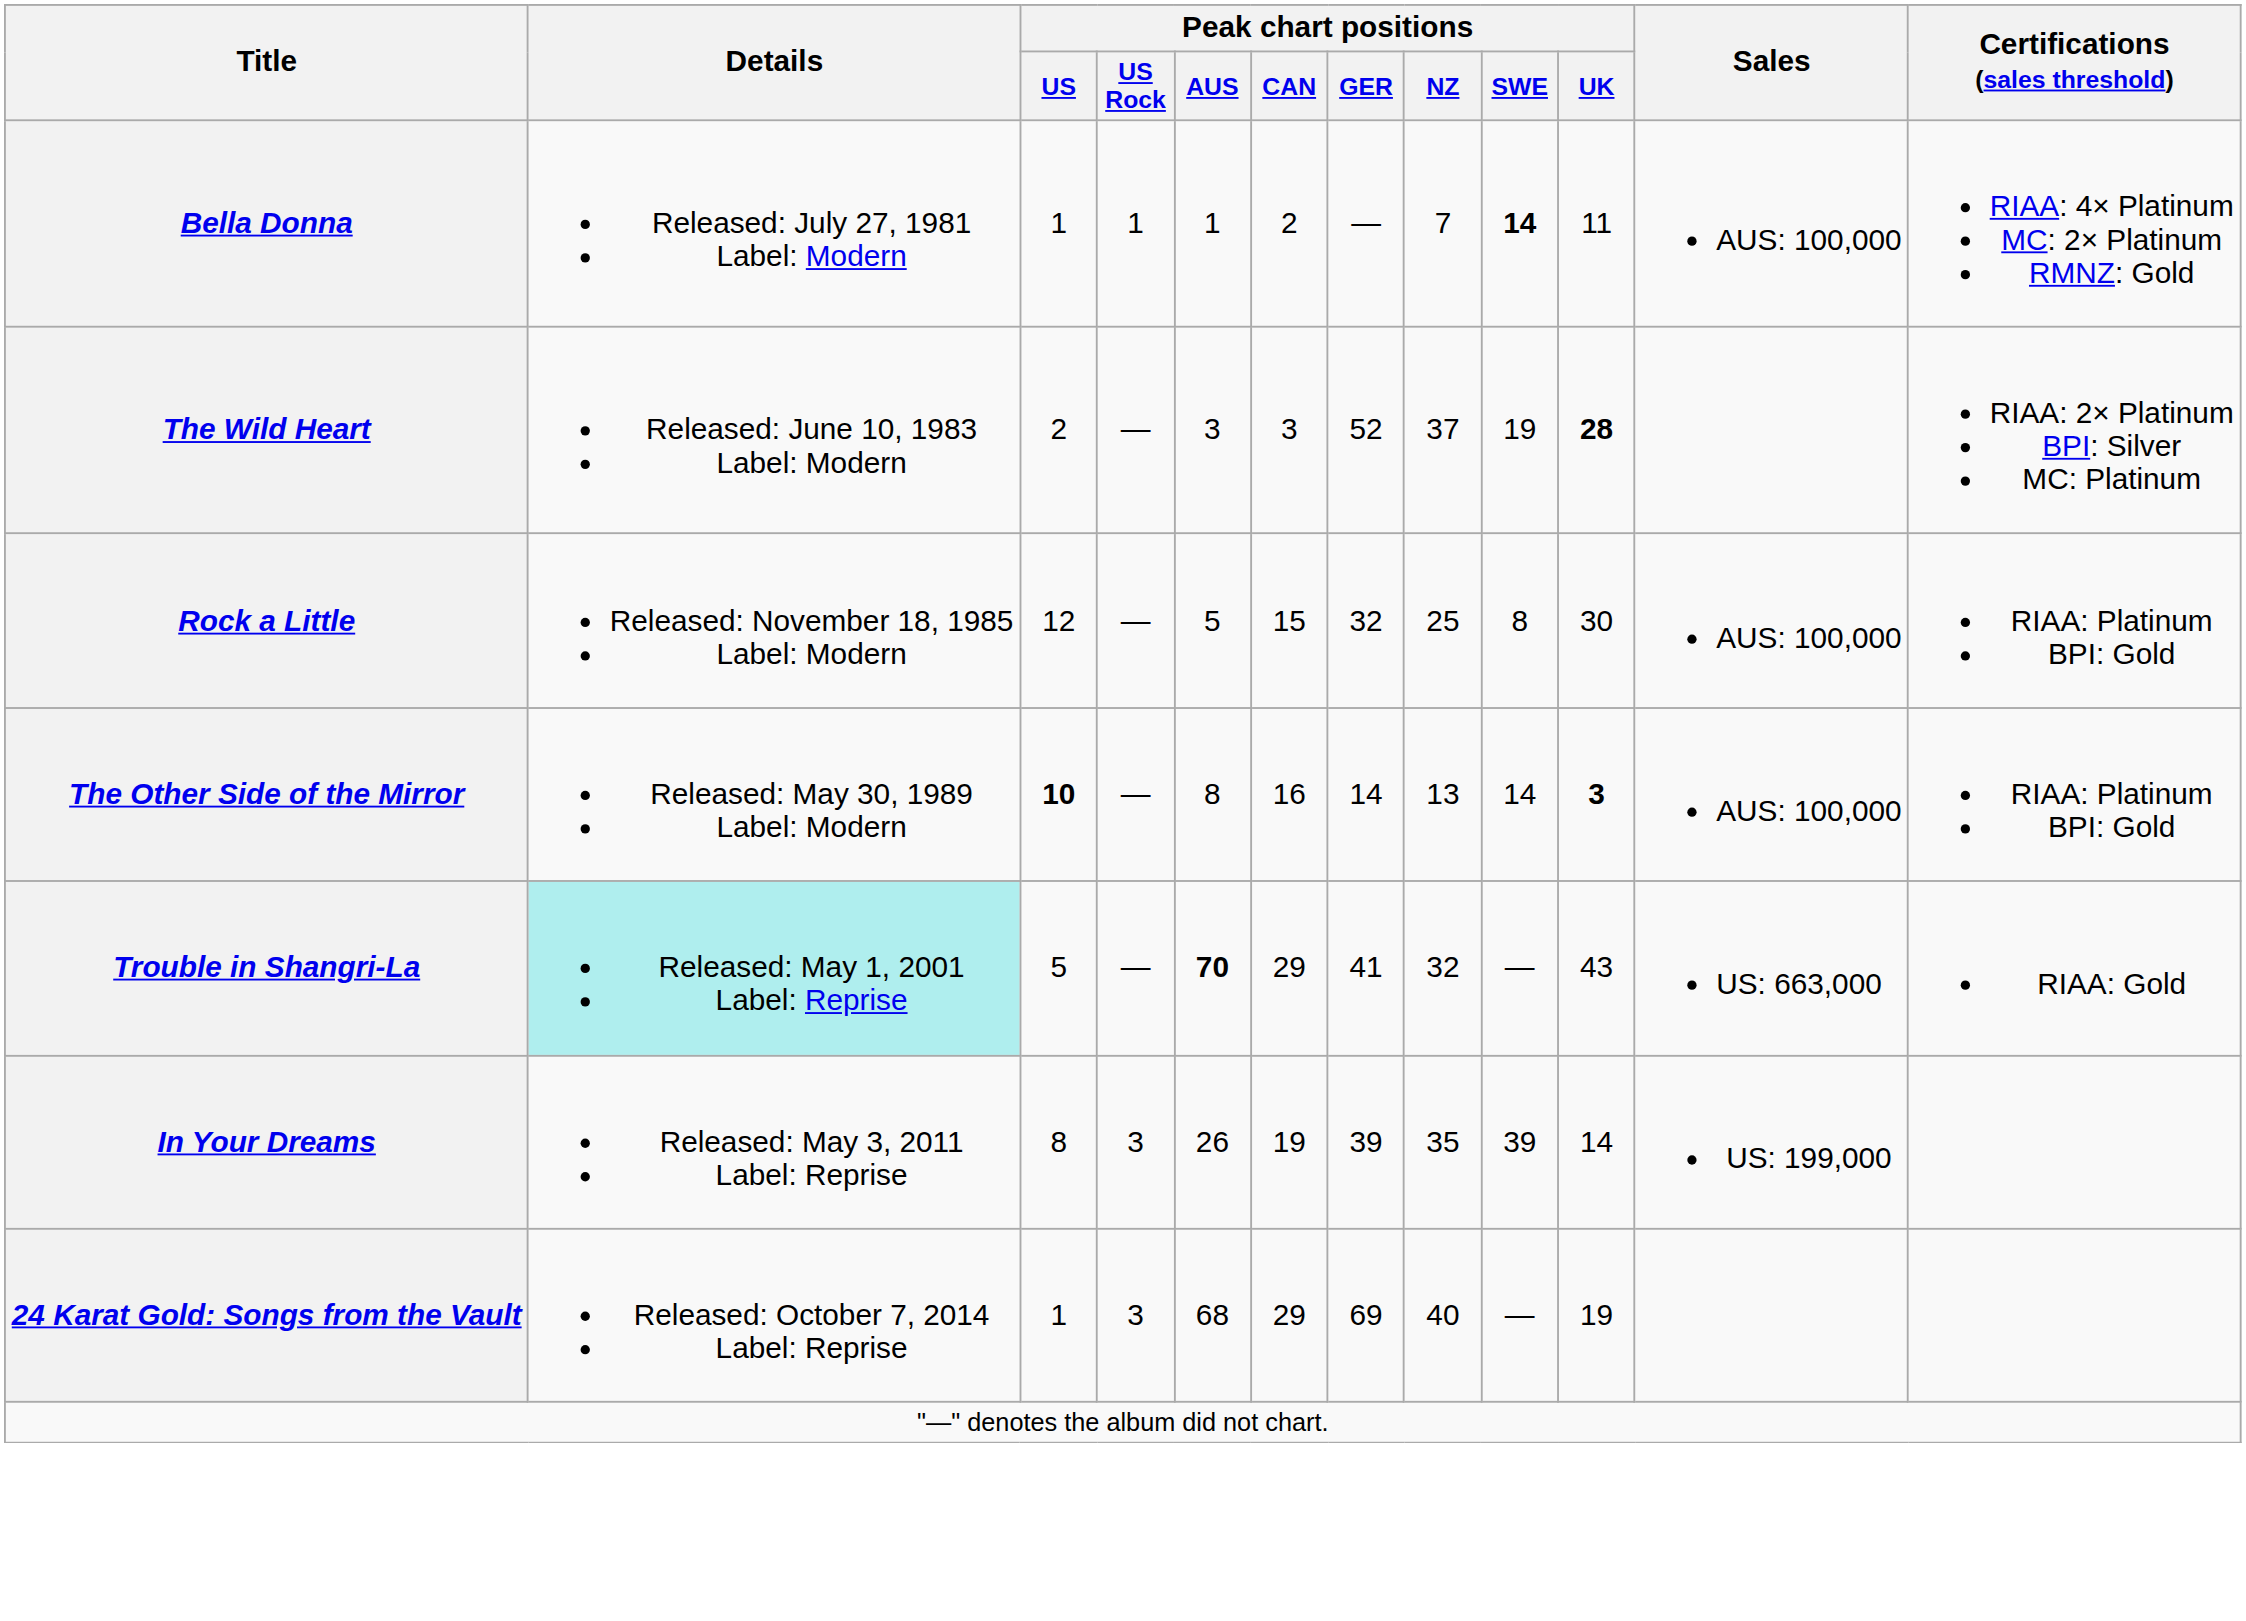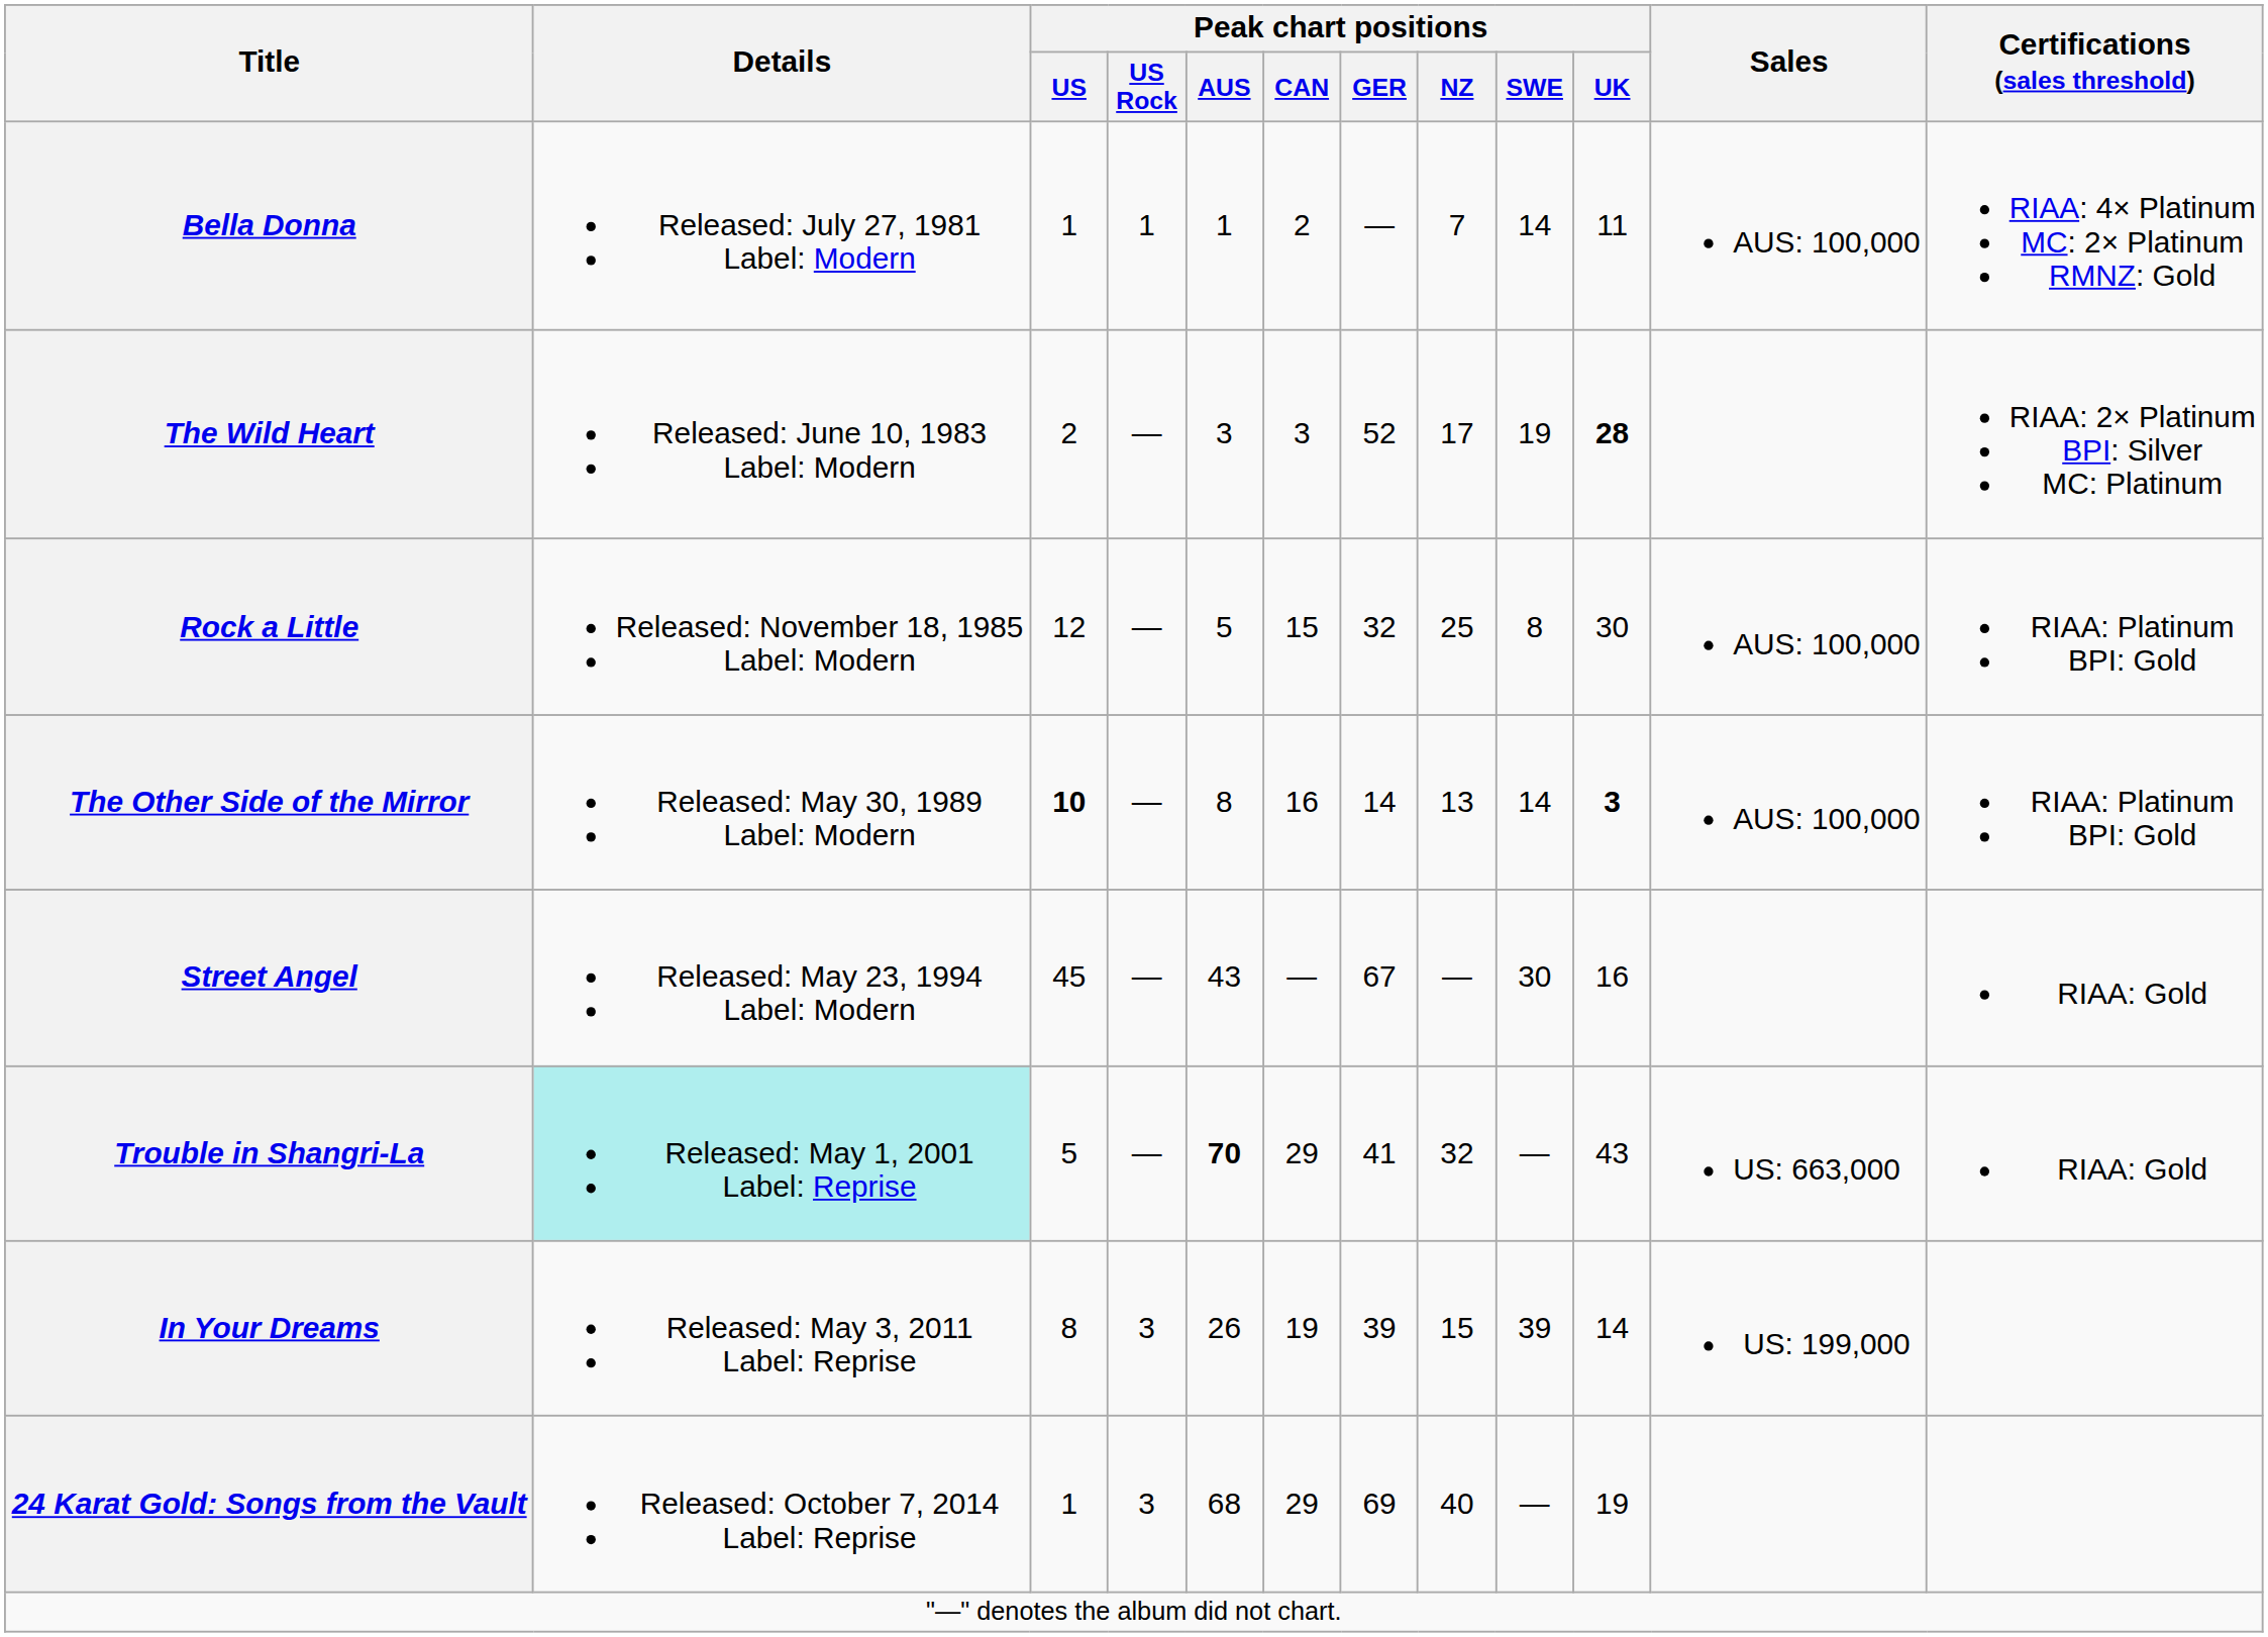 <table class="wikitable plainrowheaders" style="text-align:center;">
 <tr>
 <th rowspan="2">Title</th>
 <th rowspan="2">Details</th>
 <th colspan="8">Peak chart positions</th>
 <th rowspan="2">Sales</th>
 <th rowspan="2">Certifications<br><small>(<a href='#'>sales threshold</a>)</small></th>
 </tr>
 <tr style="font-size:smaller;">
 <th style="width:35px;"><a href='#'>US</a><br></th>
 <th style="width:35px;"><a href='#'>US Rock</a><br></th>
 <th style="width:35px;"><a href='#'>AUS</a><br></th>
 <th style="width:35px;"><a href='#'>CAN</a><br></th>
 <th style="width:35px;"><a href='#'>GER</a><br></th>
 <th style="width:35px;"><a href='#'>NZ</a><br></th>
 <th style="width:35px;"><a href='#'>SWE</a><br></th>
 <th style="width:35px;"><a href='#'>UK</a><br></th>
 </tr>
 <tr>
 <th scope="row"><em><a href='#'>Bella Donna</a></em></th>
 <td><br><ul><li>Released: July 27, 1981</li><li>Label: <a href='#'>Modern</a></li></ul></td>
 <td>1</td>
 <td>1</td>
 <td>1</td>
 <td>2</td>
 <td>—</td>
 <td>7</td>
-<td><strong>14</strong></td>
+<td>14</td>
 <td>11</td>
 <td style="text-align:left;"><br><ul><li>AUS: 100,000</li></ul></td>
 <td><br><ul><li><a href='#'>RIAA</a>: 4× Platinum</li><li><a href='#'>MC</a>: 2× Platinum</li><li><a href='#'>RMNZ</a>: Gold</li></ul></td>
 </tr>
 <tr>
 <th scope="row"><em><a href='#'>The Wild Heart</a></em></th>
 <td><br><ul><li>Released: June 10, 1983</li><li>Label: Modern</li></ul></td>
 <td>2</td>
 <td>—</td>
 <td>3</td>
 <td>3</td>
 <td>52</td>
-<td>37</td>
+<td>17</td>
 <td>19</td>
 <td><strong>28</strong></td>
 <td style="text-align:left;"></td>
 <td><br><ul><li>RIAA: 2× Platinum</li><li><a href='#'>BPI</a>: Silver</li><li>MC: Platinum</li></ul></td>
 </tr>
 <tr>
 <th scope="row"><em><a href='#'>Rock a Little</a></em></th>
 <td><br><ul><li>Released: November 18, 1985</li><li>Label: Modern</li></ul></td>
 <td>12</td>
 <td>—</td>
 <td>5</td>
 <td>15</td>
 <td>32</td>
 <td>25</td>
 <td>8</td>
 <td>30</td>
 <td style="text-align:left;"><br><ul><li>AUS: 100,000</li></ul></td>
 <td><br><ul><li>RIAA: Platinum</li><li>BPI: Gold</li></ul></td>
 </tr>
 <tr>
 <th scope="row"><em><a href='#'>The Other Side of the Mirror</a></em></th>
 <td><br><ul><li>Released: May 30, 1989</li><li>Label: Modern</li></ul></td>
 <td><strong>10</strong></td>
 <td>—</td>
 <td>8</td>
 <td>16</td>
 <td>14</td>
 <td>13</td>
 <td>14</td>
 <td><strong>3</strong></td>
 <td style="text-align:left;"><br><ul><li>AUS: 100,000</li></ul></td>
 <td><br><ul><li>RIAA: Platinum</li><li>BPI: Gold</li></ul></td>
 </tr>
 <tr>
+<th scope="row"><em><a href='#'>Street Angel</a></em></th>
+<td><br><ul><li>Released: May 23, 1994</li><li>Label: Modern</li></ul></td>
+<td>45</td>
+<td>—</td>
+<td>43</td>
+<td>—</td>
+<td>67</td>
+<td>—</td>
+<td>30</td>
+<td>16</td>
+<td style="text-align:left;"></td>
+<td><br><ul><li>RIAA: Gold</li></ul></td>
+</tr>
+<tr>
 <th scope="row"><em><a href='#'>Trouble in Shangri-La</a></em></th>
 <td style="background: paleturquoise;"><br><ul><li>Released: May 1, 2001</li><li>Label: <a href='#'>Reprise</a></li></ul></td>
 <td>5</td>
 <td>—</td>
 <td><strong>70</strong></td>
 <td>29</td>
 <td>41</td>
 <td>32</td>
 <td>—</td>
 <td>43</td>
 <td style="text-align:left;"><br><ul><li>US: 663,000</li></ul></td>
 <td><br><ul><li>RIAA: Gold</li></ul></td>
 </tr>
 <tr>
 <th scope="row"><em><a href='#'>In Your Dreams</a></em></th>
 <td><br><ul><li>Released: May 3, 2011</li><li>Label: Reprise</li></ul></td>
 <td>8</td>
 <td>3</td>
 <td>26</td>
 <td>19</td>
 <td>39</td>
-<td>35</td>
+<td>15</td>
 <td>39</td>
 <td>14</td>
 <td><br><ul><li>US: 199,000</li></ul></td>
 <td></td>
 </tr>
 <tr>
 <th scope="row"><em><a href='#'>24 Karat Gold: Songs from the Vault</a></em></th>
 <td><br><ul><li>Released: October 7, 2014</li><li>Label: Reprise</li></ul></td>
 <td>1</td>
 <td>3</td>
 <td>68</td>
 <td>29</td>
 <td>69</td>
 <td>40</td>
 <td>—</td>
 <td>19</td>
 <td></td>
 <td></td>
 </tr>
 <tr>
 <td colspan="12" style="text-align:center; font-size:85%;">"—" denotes the album did not chart.</td>
 </tr>
 </table>
